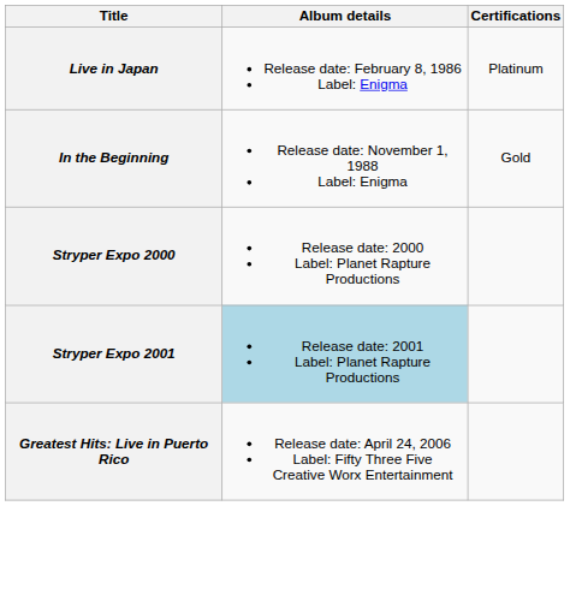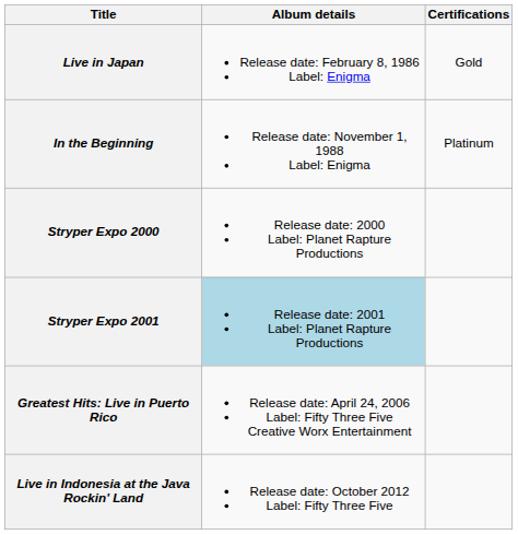 <table class="wikitable plainrowheaders" style="text-align:center;" border="1">
 <tr>
 <th scope="col" style="width:15em;">Title</th>
 <th scope="col" style="width:17em;">Album details</th>
 <th scope="col">Certifications</th>
 </tr>
 <tr>
 <th scope="row"><em>Live in Japan</em></th>
 <td><br><ul><li>Release date: February 8, 1986</li><li>Label: <a href='#'>Enigma</a></li></ul></td>
-<td>Platinum</td>
+<td>Gold</td>
 </tr>
 <tr>
 <th scope="row"><em>In the Beginning</em></th>
 <td><br><ul><li>Release date: November 1, 1988</li><li>Label: Enigma</li></ul></td>
-<td>Gold</td>
+<td>Platinum</td>
 </tr>
 <tr>
 <th scope="row"><em>Stryper Expo 2000</em></th>
 <td><br><ul><li>Release date: 2000</li><li>Label: Planet Rapture Productions</li></ul></td>
 <td></td>
 </tr>
 <tr>
 <th scope="row"><em>Stryper Expo 2001</em></th>
 <td style="background: lightblue;"><br><ul><li>Release date: 2001</li><li>Label: Planet Rapture Productions</li></ul></td>
 <td></td>
 </tr>
 <tr>
 <th scope="row"><em>Greatest Hits: Live in Puerto Rico</em></th>
 <td><br><ul><li>Release date: April 24, 2006</li><li>Label: Fifty Three Five<br>Creative Worx Entertainment</li></ul></td>
 <td></td>
 </tr>
+<tr>
+<th scope="row"><em>Live in Indonesia at the Java Rockin' Land</em></th>
+<td><br><ul><li>Release date: October 2012</li><li>Label: Fifty Three Five</li></ul></td>
+<td></td>
+</tr>
 </table>
